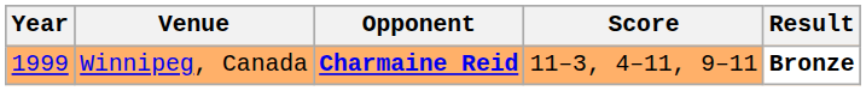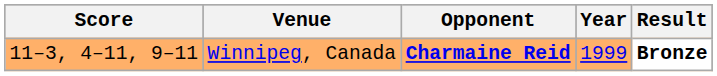 <table class="sortable wikitable" style="font-size: 90%;">
 <tr>
-<th>Year</th>
+<th>Score</th>
 <th>Venue</th>
 <th>Opponent</th>
-<th>Score</th>
+<th>Year</th>
 <th>Result</th>
 </tr>
 <tr style="background:#FFB069">
-<td align="center"><a href='#'>1999</a></td>
+<td align="left">11–3, 4–11, 9–11</td>
 <td align="left"><a href='#'>Winnipeg</a>, Canada</td>
 <td align="left"><strong> <a href='#'>Charmaine Reid</a></strong></td>
-<td align="left">11–3, 4–11, 9–11</td>
+<td align="center"><a href='#'>1999</a></td>
 <td style="text-align:left; background:white"> <strong>Bronze</strong></td>
 </tr>
 </table>
